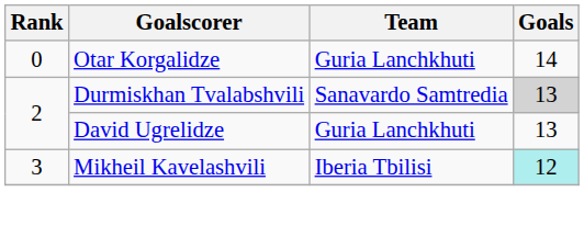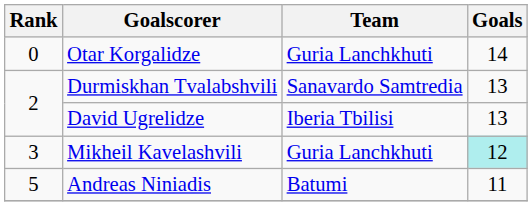 <table class="wikitable">
 <tr>
 <th>Rank</th>
 <th>Goalscorer</th>
 <th>Team</th>
 <th>Goals</th>
 </tr>
 <tr>
 <td align="center">0</td>
 <td> <a href='#'>Otar Korgalidze</a></td>
 <td><a href='#'>Guria Lanchkhuti</a></td>
 <td align="center">14</td>
 </tr>
 <tr>
 <td rowspan=2 align="center">2</td>
 <td> <a href='#'>Durmiskhan Tvalabshvili</a></td>
 <td><a href='#'>Sanavardo Samtredia</a></td>
-<td align="center" style="background: lightgrey;">13</td>
+<td align="center">13</td>
 </tr>
 <tr>
 <td> <a href='#'>David Ugrelidze</a></td>
-<td><a href='#'>Guria Lanchkhuti</a></td>
+<td><a href='#'>Iberia Tbilisi</a></td>
 <td align="center">13</td>
 </tr>
 <tr>
 <td align="center">3</td>
 <td> <a href='#'>Mikheil Kavelashvili</a></td>
-<td><a href='#'>Iberia Tbilisi</a></td>
+<td><a href='#'>Guria Lanchkhuti</a></td>
 <td align="center" style="background: paleturquoise;">12</td>
+</tr>
+<tr>
+<td align="center">5</td>
+<td> <a href='#'>Andreas Niniadis</a></td>
+<td><a href='#'>Batumi</a></td>
+<td align="center">11</td>
 </tr>
 <tr>
 </tr>
 </table>
